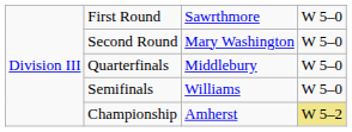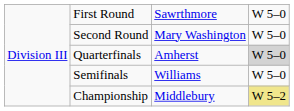 <table class="wikitable">
 <tr>
 <td rowspan="5"><a href='#'>Division III</a></td>
 <td>First Round</td>
 <td><a href='#'>Sawrthmore</a></td>
 <td>W 5–0</td>
 </tr>
 <tr>
 <td>Second Round</td>
 <td><a href='#'>Mary Washington</a></td>
 <td>W 5–0</td>
 </tr>
 <tr>
 <td>Quarterfinals</td>
-<td><a href='#'>Middlebury</a></td>
-<td>W 5–0</td>
+<td><a href='#'>Amherst</a></td>
+<td style="background: lightgrey;">W 5–0</td>
 </tr>
 <tr>
 <td>Semifinals</td>
 <td><a href='#'>Williams</a></td>
 <td>W 5–0</td>
 </tr>
 <tr>
 <td>Championship</td>
-<td><a href='#'>Amherst</a></td>
+<td><a href='#'>Middlebury</a></td>
 <td style="background: khaki;">W 5–2</td>
 </tr>
 </table>
